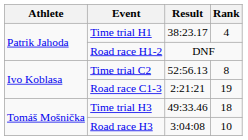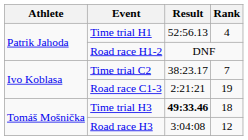 <table class=wikitable style="font-size:90%">
 <tr>
 <th>Athlete</th>
 <th>Event</th>
 <th>Result</th>
 <th>Rank</th>
 </tr>
 <tr align=center>
 <td align=left rowspan=2><a href='#'>Patrik Jahoda</a></td>
 <td align=left><a href='#'>Time trial H1</a></td>
-<td>38:23.17</td>
+<td>52:56.13</td>
 <td>4</td>
 </tr>
 <tr align=center>
 <td align=left><a href='#'>Road race H1-2</a></td>
 <td colspan=2>DNF</td>
 </tr>
 <tr align=center>
 <td align=left rowspan=2><a href='#'>Ivo Koblasa</a></td>
 <td align=left><a href='#'>Time trial C2</a></td>
-<td>52:56.13</td>
-<td>8</td>
+<td>38:23.17</td>
+<td>7</td>
 </tr>
 <tr align=center>
 <td align=left><a href='#'>Road race C1-3</a></td>
 <td>2:21:21</td>
 <td>19</td>
 </tr>
 <tr align=center>
 <td align=left rowspan=2><a href='#'>Tomáš Mošnička</a></td>
 <td align=left><a href='#'>Time trial H3</a></td>
-<td>49:33.46</td>
+<td><strong>49:33.46</strong></td>
 <td>18</td>
 </tr>
 <tr align=center>
 <td align=left><a href='#'>Road race H3</a></td>
 <td>3:04:08</td>
-<td>10</td>
+<td>12</td>
 </tr>
 </table>
